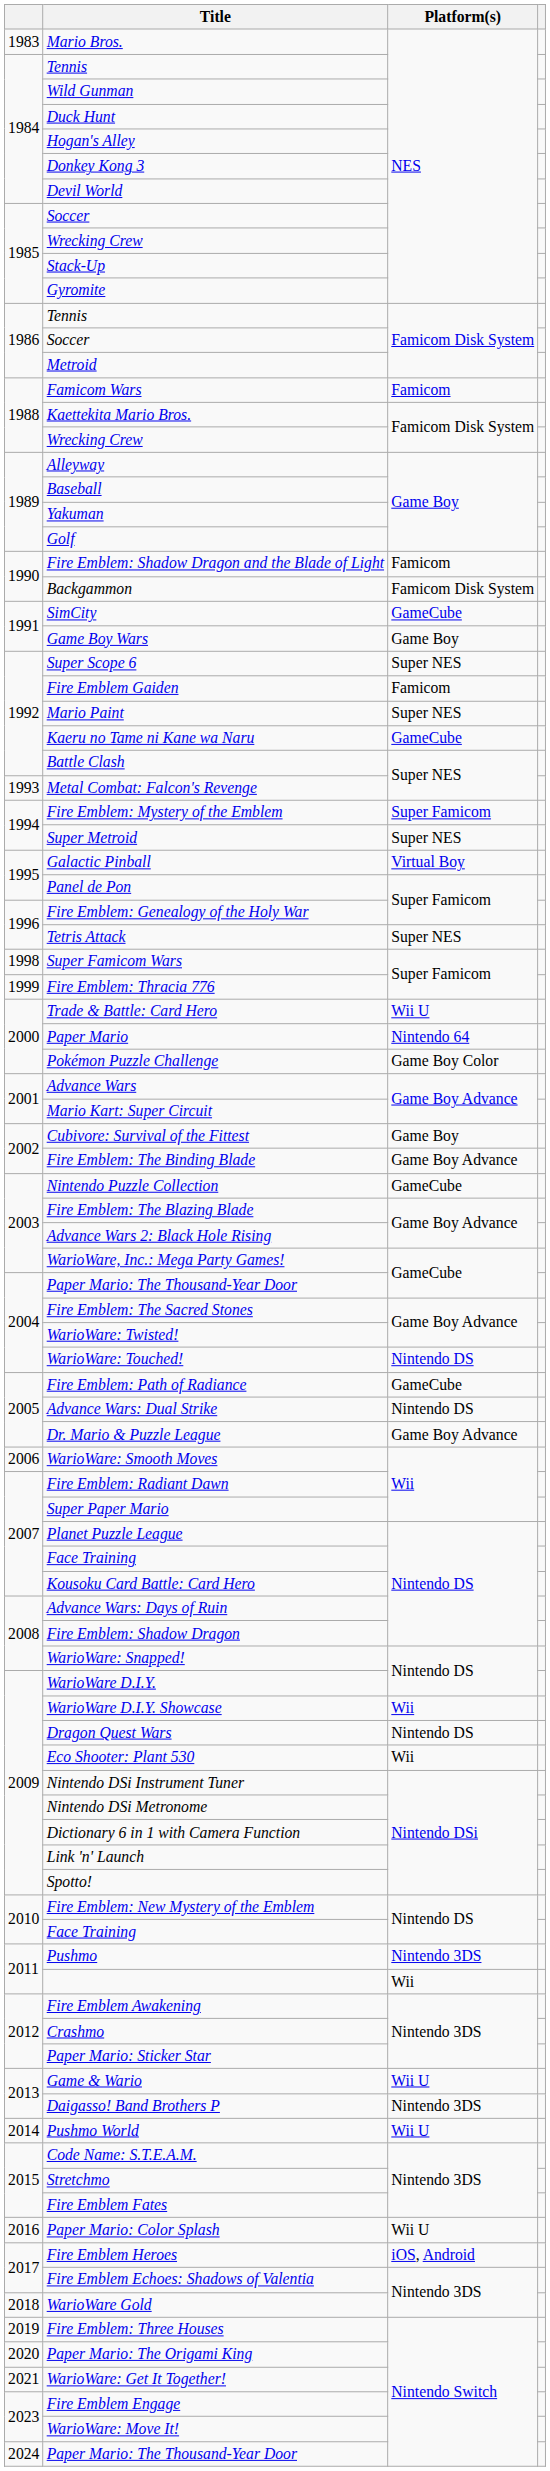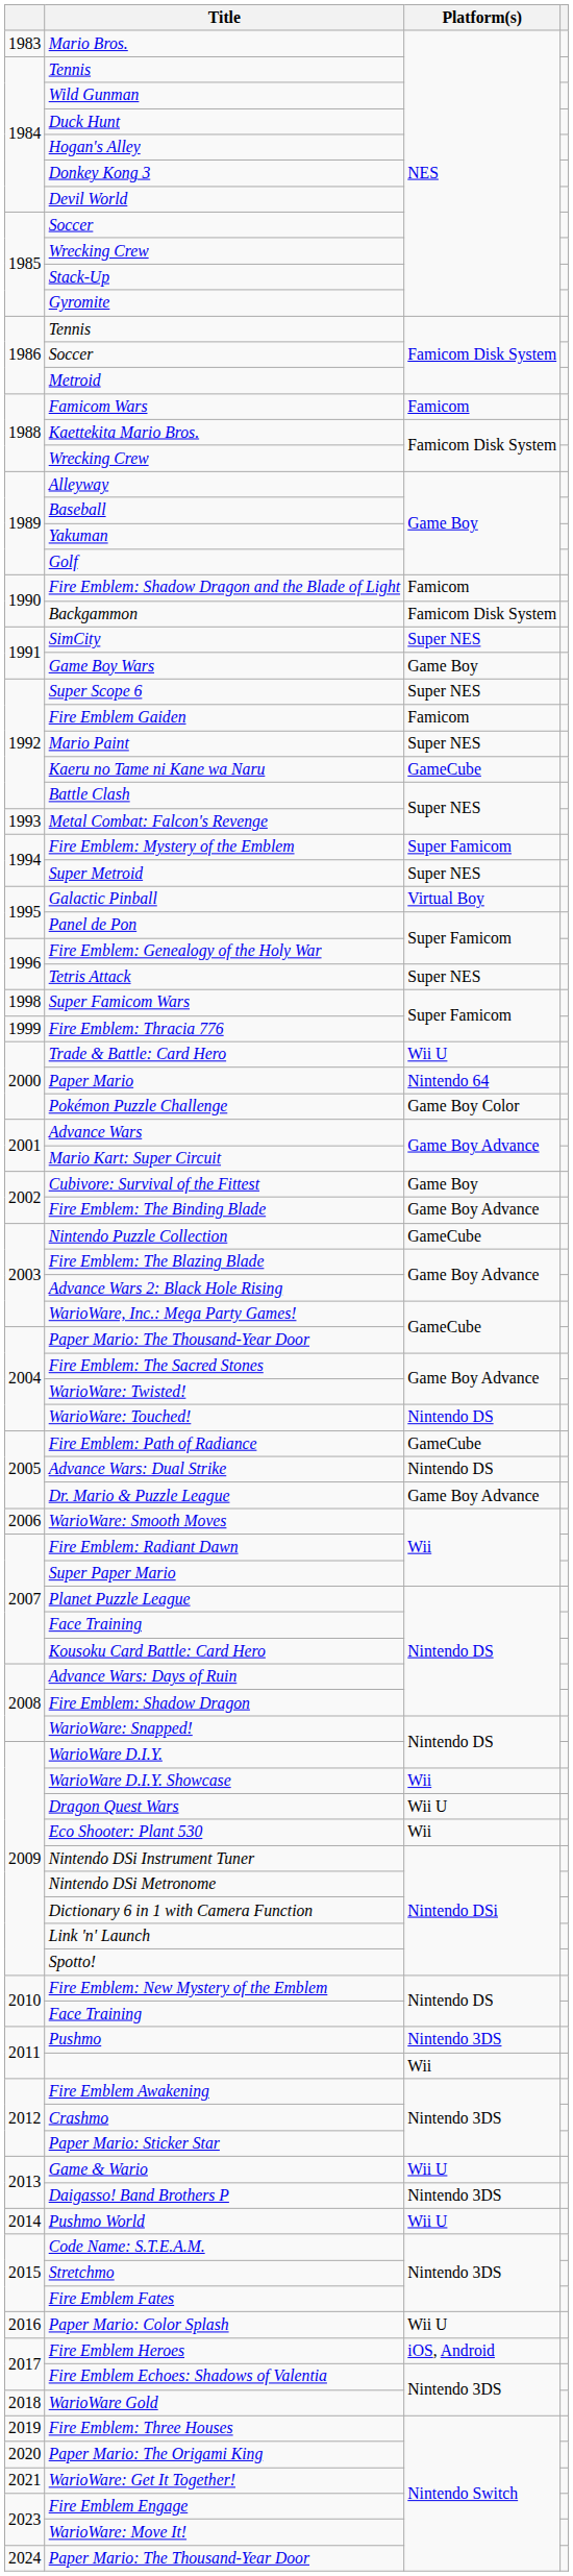 <table class="wikitable sortable">
 <tr>
 <th scope="col"></th>
 <th scope="col">Title</th>
 <th scope="col">Platform(s)</th>
 <th scope="col" class="unsortable"></th>
 </tr>
 <tr>
 <td>1983</td>
 <td scope="row"><em><a href='#'>Mario Bros.</a></em></td>
 <td rowspan="11"><a href='#'>NES</a></td>
 <td></td>
 </tr>
 <tr>
 <td rowspan="6">1984</td>
 <td scope="row"><em><a href='#'>Tennis</a></em> </td>
 <td></td>
 </tr>
 <tr>
 <td scope="row"><em><a href='#'>Wild Gunman</a></em> </td>
 <td></td>
 </tr>
 <tr>
 <td scope="row"><em><a href='#'>Duck Hunt</a></em></td>
 <td></td>
 </tr>
 <tr>
 <td scope="row"><em><a href='#'>Hogan's Alley</a></em> </td>
 <td></td>
 </tr>
 <tr>
 <td scope="row"><em><a href='#'>Donkey Kong 3</a></em> </td>
 <td></td>
 </tr>
 <tr>
 <td scope="row"><em><a href='#'>Devil World</a></em></td>
 <td></td>
 </tr>
 <tr>
 <td rowspan="4">1985</td>
 <td scope="row"><em><a href='#'>Soccer</a></em> </td>
 <td></td>
 </tr>
 <tr>
 <td scope="row"><em><a href='#'>Wrecking Crew</a></em> </td>
 <td></td>
 </tr>
 <tr>
 <td scope="row"><em><a href='#'>Stack-Up</a></em> </td>
 <td></td>
 </tr>
 <tr>
 <td scope="row"><em><a href='#'>Gyromite</a></em> </td>
 <td></td>
 </tr>
 <tr>
 <td rowspan="3">1986</td>
 <td scope="row"><em>Tennis</em></td>
 <td rowspan="3"><a href='#'>Famicom Disk System</a></td>
 <td></td>
 </tr>
 <tr>
 <td scope="row"><em>Soccer</em></td>
 <td></td>
 </tr>
 <tr>
 <td scope="row"><em><a href='#'>Metroid</a></em> </td>
 <td></td>
 </tr>
 <tr>
 <td rowspan="3">1988</td>
 <td scope="row"><em><a href='#'>Famicom Wars</a></em></td>
 <td><a href='#'>Famicom</a></td>
 <td></td>
 </tr>
 <tr>
 <td scope="row"><em><a href='#'>Kaettekita Mario Bros.</a></em> </td>
 <td rowspan="2">Famicom Disk System</td>
 <td></td>
 </tr>
 <tr>
 <td scope="row"><em><a href='#'>Wrecking Crew</a></em> </td>
 <td></td>
 </tr>
 <tr>
 <td rowspan="4">1989</td>
 <td scope="row"><em><a href='#'>Alleyway</a></em> </td>
 <td rowspan="4"><a href='#'>Game Boy</a></td>
 <td></td>
 </tr>
 <tr>
 <td scope="row"><em><a href='#'>Baseball</a></em> </td>
 <td></td>
 </tr>
 <tr>
 <td scope="row"><em><a href='#'>Yakuman</a></em> </td>
 <td></td>
 </tr>
 <tr>
 <td scope="row"><em><a href='#'>Golf</a></em> </td>
 <td></td>
 </tr>
 <tr>
 <td rowspan="2">1990</td>
 <td scope="row"><em><a href='#'>Fire Emblem: Shadow Dragon and the Blade of Light</a></em></td>
 <td>Famicom</td>
 <td></td>
 </tr>
 <tr>
 <td scope="row"><em>Backgammon</em></td>
 <td>Famicom Disk System</td>
 <td></td>
 </tr>
 <tr>
 <td rowspan="2">1991</td>
 <td scope="row"><em><a href='#'>SimCity</a></em> </td>
-<td><a href='#'>GameCube</a></td>
+<td><a href='#'>Super NES</a></td>
 <td></td>
 </tr>
 <tr>
 <td scope="row"><em><a href='#'>Game Boy Wars</a></em> </td>
 <td>Game Boy</td>
 <td></td>
 </tr>
 <tr>
 <td rowspan="5">1992</td>
 <td scope="row"><em><a href='#'>Super Scope 6</a></em></td>
 <td>Super NES</td>
 <td></td>
 </tr>
 <tr>
 <td scope="row"><em><a href='#'>Fire Emblem Gaiden</a></em></td>
 <td>Famicom</td>
 <td></td>
 </tr>
 <tr>
 <td scope="row"><em><a href='#'>Mario Paint</a></em> </td>
 <td>Super NES</td>
 <td></td>
 </tr>
 <tr>
 <td scope="row"><em><a href='#'>Kaeru no Tame ni Kane wa Naru</a></em></td>
 <td><a href='#'>GameCube</a></td>
 <td></td>
 </tr>
 <tr>
 <td scope="row"><em><a href='#'>Battle Clash</a></em> </td>
 <td rowspan="2">Super NES</td>
 <td></td>
 </tr>
 <tr>
 <td>1993</td>
 <td scope="row"><em><a href='#'>Metal Combat: Falcon's Revenge</a></em></td>
 <td></td>
 </tr>
 <tr>
 <td rowspan="2">1994</td>
 <td scope="row"><em><a href='#'>Fire Emblem: Mystery of the Emblem</a></em></td>
 <td><a href='#'>Super Famicom</a></td>
 <td></td>
 </tr>
 <tr>
 <td scope="row"><em><a href='#'>Super Metroid</a></em></td>
 <td>Super NES</td>
 <td></td>
 </tr>
 <tr>
 <td rowspan="2">1995</td>
 <td scope="row"><em><a href='#'>Galactic Pinball</a></em></td>
 <td><a href='#'>Virtual Boy</a></td>
 <td></td>
 </tr>
 <tr>
 <td scope="row"><em><a href='#'>Panel de Pon</a></em></td>
 <td rowspan="2">Super Famicom</td>
 <td></td>
 </tr>
 <tr>
 <td rowspan="2">1996</td>
 <td scope="row"><em><a href='#'>Fire Emblem: Genealogy of the Holy War</a></em></td>
 <td></td>
 </tr>
 <tr>
 <td scope="row"><em><a href='#'>Tetris Attack</a></em></td>
 <td>Super NES</td>
 <td></td>
 </tr>
 <tr>
 <td>1998</td>
 <td scope="row"><em><a href='#'>Super Famicom Wars</a></em></td>
 <td rowspan="2">Super Famicom</td>
 <td></td>
 </tr>
 <tr>
 <td>1999</td>
 <td scope="row"><em><a href='#'>Fire Emblem: Thracia 776</a></em></td>
 <td></td>
 </tr>
 <tr>
 <td rowspan="3">2000</td>
 <td scope="row"><em><a href='#'>Trade & Battle: Card Hero</a></em></td>
 <td><a href='#'>Wii U</a></td>
 <td></td>
 </tr>
 <tr>
 <td scope="row"><em><a href='#'>Paper Mario</a></em></td>
 <td><a href='#'>Nintendo 64</a></td>
 <td></td>
 </tr>
 <tr>
 <td scope="row"><em><a href='#'>Pokémon Puzzle Challenge</a></em></td>
 <td>Game Boy Color</td>
 <td></td>
 </tr>
 <tr>
 <td rowspan="2">2001</td>
 <td scope="row"><em><a href='#'>Advance Wars</a></em></td>
 <td rowspan="2"><a href='#'>Game Boy Advance</a></td>
 <td></td>
 </tr>
 <tr>
 <td scope="row"><em><a href='#'>Mario Kart: Super Circuit</a></em></td>
 <td></td>
 </tr>
 <tr>
 <td rowspan="2">2002</td>
 <td scope="row"><em><a href='#'>Cubivore: Survival of the Fittest</a></em></td>
 <td>Game Boy</td>
 <td></td>
 </tr>
 <tr>
 <td scope="row"><em><a href='#'>Fire Emblem: The Binding Blade</a></em></td>
 <td>Game Boy Advance</td>
 <td></td>
 </tr>
 <tr>
 <td rowspan="4">2003</td>
 <td scope="row"><em><a href='#'>Nintendo Puzzle Collection</a></em></td>
 <td>GameCube</td>
 <td></td>
 </tr>
 <tr>
 <td scope="row"><em><a href='#'>Fire Emblem: The Blazing Blade</a></em></td>
 <td rowspan="2">Game Boy Advance</td>
 <td></td>
 </tr>
 <tr>
 <td scope="row"><em><a href='#'>Advance Wars 2: Black Hole Rising</a></em></td>
 <td></td>
 </tr>
 <tr>
 <td scope="row"><em><a href='#'>WarioWare, Inc.: Mega Party Games!</a></em></td>
 <td rowspan="2">GameCube</td>
 <td></td>
 </tr>
 <tr>
 <td rowspan="4">2004</td>
 <td scope="row"><em><a href='#'>Paper Mario: The Thousand-Year Door</a></em></td>
 <td></td>
 </tr>
 <tr>
 <td scope="row"><em><a href='#'>Fire Emblem: The Sacred Stones</a></em></td>
 <td rowspan="2">Game Boy Advance</td>
 <td></td>
 </tr>
 <tr>
 <td scope="row"><em><a href='#'>WarioWare: Twisted!</a></em></td>
 <td></td>
 </tr>
 <tr>
 <td scope="row"><em><a href='#'>WarioWare: Touched!</a></em></td>
 <td><a href='#'>Nintendo DS</a></td>
 <td></td>
 </tr>
 <tr>
 <td rowspan="3">2005</td>
 <td scope="row"><em><a href='#'>Fire Emblem: Path of Radiance</a></em></td>
 <td>GameCube</td>
 <td></td>
 </tr>
 <tr>
 <td scope="row"><em><a href='#'>Advance Wars: Dual Strike</a></em></td>
 <td>Nintendo DS</td>
 <td></td>
 </tr>
 <tr>
 <td scope="row"><em><a href='#'>Dr. Mario & Puzzle League</a></em></td>
 <td>Game Boy Advance</td>
 <td></td>
 </tr>
 <tr>
 <td>2006</td>
 <td scope="row"><em><a href='#'>WarioWare: Smooth Moves</a></em></td>
 <td rowspan="3"><a href='#'>Wii</a></td>
 <td></td>
 </tr>
 <tr>
 <td rowspan="5">2007</td>
 <td scope="row"><em><a href='#'>Fire Emblem: Radiant Dawn</a></em></td>
 <td></td>
 </tr>
 <tr>
 <td scope="row"><em><a href='#'>Super Paper Mario</a></em></td>
 <td></td>
 </tr>
 <tr>
 <td scope="row"><em><a href='#'>Planet Puzzle League</a></em></td>
 <td rowspan="5"><a href='#'>Nintendo DS</a></td>
 <td></td>
 </tr>
 <tr>
 <td scope="row"><em><a href='#'>Face Training</a></em></td>
 <td></td>
 </tr>
 <tr>
 <td scope="row"><em><a href='#'>Kousoku Card Battle: Card Hero</a></em></td>
 <td></td>
 </tr>
 <tr>
 <td rowspan="3">2008</td>
 <td scope="row"><em><a href='#'>Advance Wars: Days of Ruin</a></em></td>
 <td></td>
 </tr>
 <tr>
 <td scope="row"><em><a href='#'>Fire Emblem: Shadow Dragon</a></em></td>
 <td></td>
 </tr>
 <tr>
 <td scope="row"><em><a href='#'>WarioWare: Snapped!</a></em></td>
 <td rowspan="2">Nintendo DS</td>
 <td></td>
 </tr>
 <tr>
 <td rowspan="9">2009</td>
 <td scope="row"><em><a href='#'>WarioWare D.I.Y.</a></em></td>
 <td></td>
 </tr>
 <tr>
 <td scope="row"><em><a href='#'>WarioWare D.I.Y. Showcase</a></em></td>
 <td><a href='#'>Wii</a></td>
 <td></td>
 </tr>
 <tr>
 <td scope="row"><em><a href='#'>Dragon Quest Wars</a></em></td>
-<td>Nintendo DS</td>
+<td>Wii U</td>
 <td></td>
 </tr>
 <tr>
 <td scope="row"><em><a href='#'>Eco Shooter: Plant 530</a></em></td>
 <td>Wii</td>
 <td></td>
 </tr>
 <tr>
 <td scope="row"><em>Nintendo DSi Instrument Tuner</em></td>
 <td rowspan="5"><a href='#'>Nintendo DSi</a></td>
 <td></td>
 </tr>
 <tr>
 <td scope="row"><em>Nintendo DSi Metronome</em></td>
 <td></td>
 </tr>
 <tr>
 <td scope="row"><em>Dictionary 6 in 1 with Camera Function</em></td>
 <td></td>
 </tr>
 <tr>
 <td scope="row"><em>Link 'n' Launch</em></td>
 <td></td>
 </tr>
 <tr>
 <td scope="row"><em>Spotto!</em></td>
 <td></td>
 </tr>
 <tr>
 <td rowspan="2">2010</td>
 <td scope="row"><em><a href='#'>Fire Emblem: New Mystery of the Emblem</a></em></td>
 <td rowspan="2">Nintendo DS</td>
 <td></td>
 </tr>
 <tr>
 <td scope="row"><em><a href='#'>Face Training</a></em></td>
 <td></td>
 </tr>
 <tr>
 <td rowspan="2">2011</td>
 <td scope="row"><em><a href='#'>Pushmo</a></em></td>
 <td rowspan="1"><a href='#'>Nintendo 3DS</a></td>
 <td></td>
 </tr>
 <tr>
 <td scope="row"><em></em></td>
 <td rowspan="1">Wii</td>
 <td></td>
 </tr>
 <tr>
 <td rowspan="3">2012</td>
 <td scope="row"><em><a href='#'>Fire Emblem Awakening</a></em></td>
 <td rowspan="3">Nintendo 3DS</td>
 <td></td>
 </tr>
 <tr>
 <td scope="row"><em><a href='#'>Crashmo</a></em></td>
 <td></td>
 </tr>
 <tr>
 <td scope="row"><em><a href='#'>Paper Mario: Sticker Star</a></em></td>
 <td></td>
 </tr>
 <tr>
 <td rowspan="2">2013</td>
 <td scope="row"><em><a href='#'>Game & Wario</a></em></td>
 <td><a href='#'>Wii U</a></td>
 <td></td>
 </tr>
 <tr>
 <td scope="row"><em><a href='#'>Daigasso! Band Brothers P</a></em></td>
 <td>Nintendo 3DS</td>
 <td></td>
 </tr>
 <tr>
 <td>2014</td>
 <td scope="row"><em><a href='#'>Pushmo World</a></em></td>
 <td><a href='#'>Wii U</a></td>
 <td></td>
 </tr>
 <tr>
 <td rowspan="3">2015</td>
 <td scope="row"><em><a href='#'>Code Name: S.T.E.A.M.</a></em></td>
 <td rowspan="3">Nintendo 3DS</td>
 <td></td>
 </tr>
 <tr>
 <td scope="row"><em><a href='#'>Stretchmo</a></em></td>
 <td></td>
 </tr>
 <tr>
 <td scope="row"><em><a href='#'>Fire Emblem Fates</a></em></td>
 <td></td>
 </tr>
 <tr>
 <td>2016</td>
 <td scope="row"><em><a href='#'>Paper Mario: Color Splash</a></em></td>
 <td>Wii U</td>
 <td></td>
 </tr>
 <tr>
 <td rowspan="2">2017</td>
 <td scope="row"><em><a href='#'>Fire Emblem Heroes</a></em></td>
 <td><a href='#'>iOS</a>, <a href='#'>Android</a></td>
 <td></td>
 </tr>
 <tr>
 <td scope="row"><em><a href='#'>Fire Emblem Echoes: Shadows of Valentia</a></em></td>
 <td rowspan="2">Nintendo 3DS</td>
 <td></td>
 </tr>
 <tr>
 <td>2018</td>
 <td scope="row"><em><a href='#'>WarioWare Gold</a></em></td>
 <td></td>
 </tr>
 <tr>
 <td>2019</td>
 <td scope="row"><em><a href='#'>Fire Emblem: Three Houses</a></em></td>
 <td rowspan="6"><a href='#'>Nintendo Switch</a></td>
 <td></td>
 </tr>
 <tr>
 <td>2020</td>
 <td scope="row"><em><a href='#'>Paper Mario: The Origami King</a></em></td>
 <td></td>
 </tr>
 <tr>
 <td>2021</td>
 <td scope="row"><em><a href='#'>WarioWare: Get It Together!</a></em></td>
 <td></td>
 </tr>
 <tr>
 <td rowspan="2">2023</td>
 <td scope="row"><em><a href='#'>Fire Emblem Engage</a></em></td>
 <td></td>
 </tr>
 <tr>
 <td scope="row"><em><a href='#'>WarioWare: Move It!</a></em></td>
 <td></td>
 </tr>
 <tr>
 <td>2024</td>
 <td scope="row"><em><a href='#'>Paper Mario: The Thousand-Year Door</a></em></td>
 <td></td>
 </tr>
 </table>
